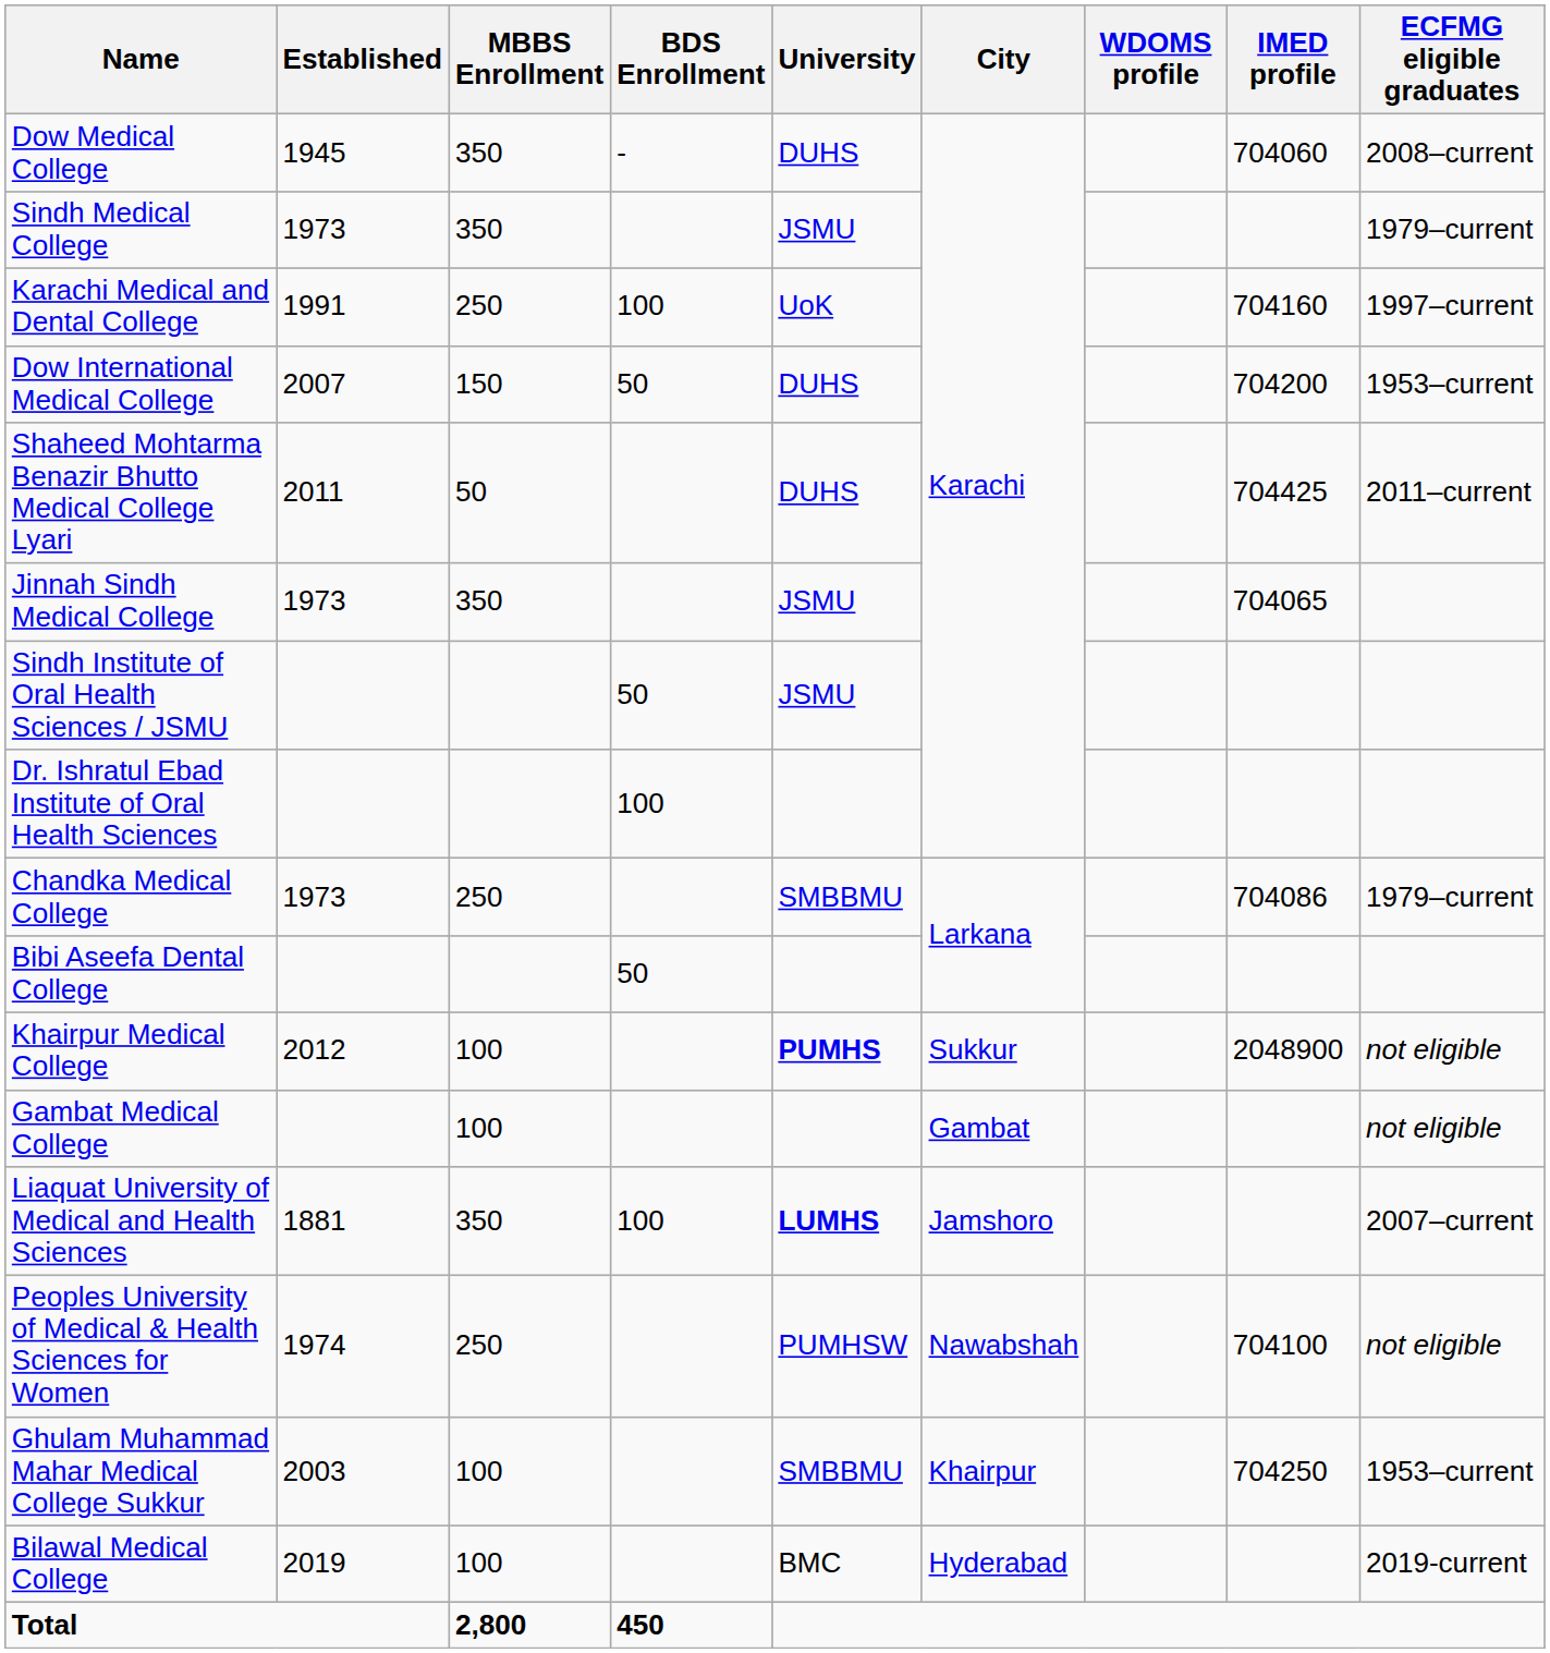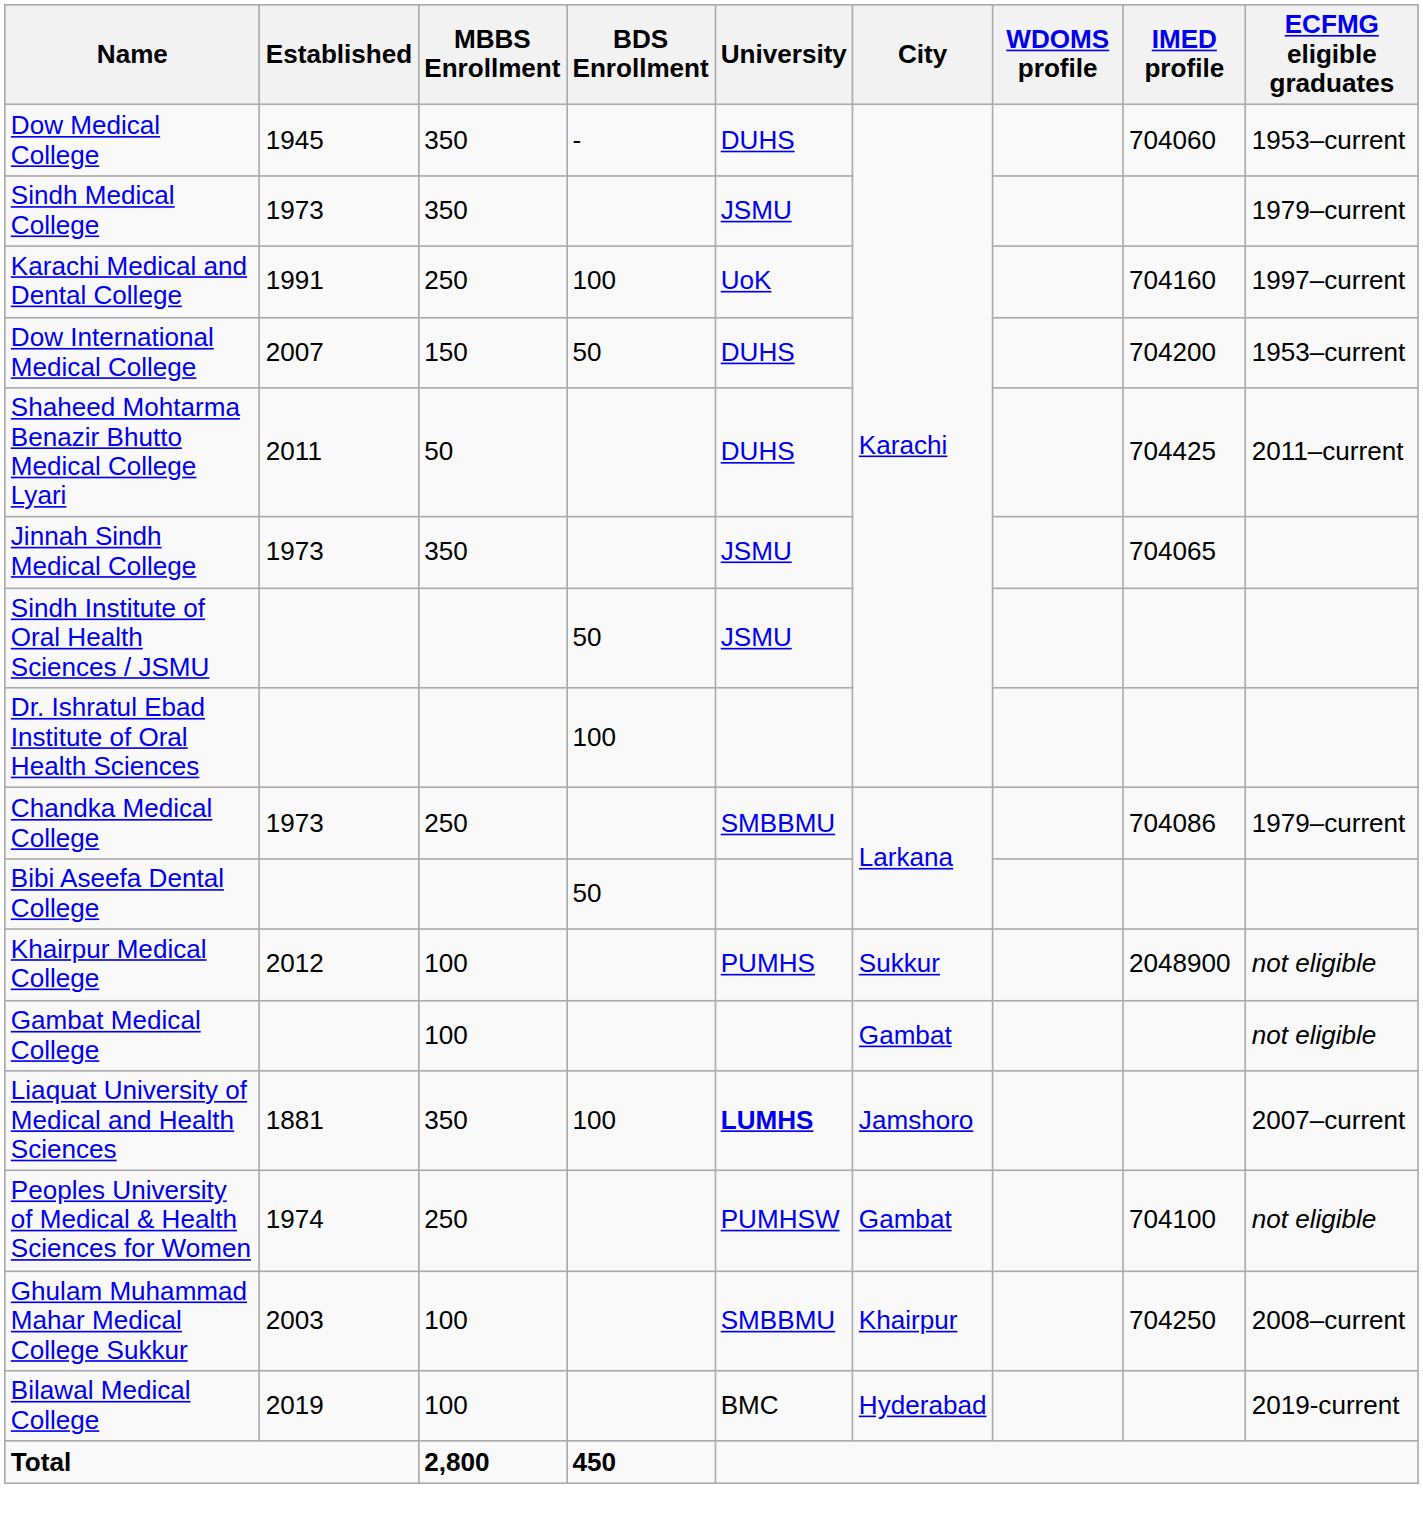 <table class="wikitable sortable static-row-numbers static-row-header-hash">
 <tr>
 <th>Name</th>
 <th>Established</th>
 <th>MBBS<br>Enrollment</th>
 <th>BDS<br>Enrollment</th>
 <th>University</th>
 <th>City</th>
 <th><a href='#'>WDOMS</a> profile</th>
 <th><a href='#'>IMED</a> profile</th>
 <th><a href='#'>ECFMG</a> eligible graduates</th>
 </tr>
 <tr>
 <td><a href='#'>Dow Medical College</a></td>
 <td>1945</td>
 <td>350</td>
 <td>-</td>
 <td><a href='#'>DUHS</a></td>
 <td rowspan="8"><a href='#'>Karachi</a></td>
 <td></td>
 <td>704060</td>
-<td>2008–current</td>
+<td>1953–current</td>
 </tr>
 <tr>
 <td><a href='#'>Sindh Medical College</a></td>
 <td>1973</td>
 <td>350</td>
 <td></td>
 <td><a href='#'>JSMU</a></td>
 <td></td>
 <td></td>
 <td>1979–current</td>
 </tr>
 <tr>
 <td><a href='#'>Karachi Medical and Dental College</a></td>
 <td>1991</td>
 <td>250</td>
 <td>100</td>
 <td><a href='#'>UoK</a></td>
 <td></td>
 <td>704160</td>
 <td>1997–current</td>
 </tr>
 <tr>
 <td><a href='#'>Dow International Medical College</a></td>
 <td>2007</td>
 <td>150</td>
 <td>50</td>
 <td><a href='#'>DUHS</a></td>
 <td></td>
 <td>704200</td>
 <td>1953–current</td>
 </tr>
 <tr>
 <td><a href='#'>Shaheed Mohtarma Benazir Bhutto Medical College Lyari</a></td>
 <td>2011</td>
 <td>50</td>
 <td></td>
 <td><a href='#'>DUHS</a></td>
 <td></td>
 <td>704425</td>
 <td>2011–current</td>
 </tr>
 <tr>
 <td><a href='#'>Jinnah Sindh Medical College</a></td>
 <td>1973</td>
 <td>350</td>
 <td></td>
 <td><a href='#'>JSMU</a></td>
 <td></td>
 <td>704065</td>
 <td></td>
 </tr>
 <tr>
 <td><a href='#'>Sindh Institute of Oral Health Sciences / JSMU</a></td>
 <td></td>
 <td></td>
 <td>50</td>
 <td><a href='#'>JSMU</a></td>
 <td></td>
 <td></td>
 <td></td>
 </tr>
 <tr>
 <td><a href='#'>Dr. Ishratul Ebad Institute of Oral Health Sciences</a></td>
 <td></td>
 <td></td>
 <td>100</td>
 <td></td>
 <td></td>
 <td></td>
 <td></td>
 </tr>
 <tr>
 <td><a href='#'>Chandka Medical College</a></td>
 <td>1973</td>
 <td>250</td>
 <td></td>
 <td><a href='#'>SMBBMU</a></td>
 <td rowspan="2"><a href='#'>Larkana</a></td>
 <td></td>
 <td>704086</td>
 <td>1979–current</td>
 </tr>
 <tr>
 <td><a href='#'>Bibi Aseefa Dental College</a></td>
 <td></td>
 <td></td>
 <td>50</td>
 <td></td>
 <td></td>
 <td></td>
 <td></td>
 </tr>
 <tr>
 <td><a href='#'>Khairpur Medical College</a></td>
 <td>2012</td>
 <td>100</td>
 <td></td>
-<td><strong><a href='#'>PUMHS</a></strong></td>
+<td><a href='#'>PUMHS</a></td>
 <td><a href='#'>Sukkur</a></td>
 <td></td>
 <td>2048900</td>
 <td><em>not eligible</em></td>
 </tr>
 <tr>
 <td><a href='#'>Gambat Medical College</a></td>
 <td></td>
 <td>100</td>
 <td></td>
 <td></td>
 <td><a href='#'>Gambat</a></td>
 <td></td>
 <td></td>
 <td><em>not eligible</em></td>
 </tr>
 <tr>
 <td><a href='#'>Liaquat University of Medical and Health Sciences</a></td>
 <td>1881</td>
 <td>350</td>
 <td>100</td>
 <td><strong><a href='#'>LUMHS</a></strong></td>
 <td><a href='#'>Jamshoro</a></td>
 <td></td>
 <td></td>
 <td>2007–current</td>
 </tr>
 <tr>
 <td><a href='#'>Peoples University of Medical & Health Sciences for Women</a></td>
 <td>1974</td>
 <td>250</td>
 <td></td>
 <td><a href='#'>PUMHSW</a></td>
-<td><a href='#'>Nawabshah</a></td>
+<td><a href='#'>Gambat</a></td>
 <td></td>
 <td>704100</td>
 <td><em>not eligible</em></td>
 </tr>
 <tr>
 <td><a href='#'>Ghulam Muhammad Mahar Medical College Sukkur</a></td>
 <td>2003</td>
 <td>100</td>
 <td></td>
 <td><a href='#'>SMBBMU</a></td>
 <td><a href='#'>Khairpur</a></td>
 <td></td>
 <td>704250</td>
-<td>1953–current</td>
+<td>2008–current</td>
 </tr>
 <tr>
 <td><a href='#'>Bilawal Medical College</a></td>
 <td>2019</td>
 <td>100</td>
 <td></td>
 <td>BMC</td>
 <td><a href='#'>Hyderabad</a></td>
 <td></td>
 <td></td>
 <td>2019-current</td>
 </tr>
 <tr>
 <td colspan="2"><strong>Total</strong></td>
 <td><strong>2,800</strong></td>
 <td><strong>450</strong></td>
 <td colspan="5"></td>
 </tr>
 </table>
